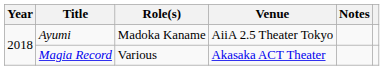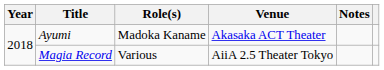 <table class="wikitable sortable">
 <tr>
 <th>Year</th>
 <th>Title</th>
 <th>Role(s)</th>
 <th>Venue</th>
 <th>Notes</th>
 <th class="unsortable"></th>
 </tr>
 <tr>
 <td rowspan="2">2018</td>
 <td><em>Ayumi</em></td>
 <td>Madoka Kaname</td>
-<td>AiiA 2.5 Theater Tokyo</td>
+<td><a href='#'>Akasaka ACT Theater</a></td>
 <td></td>
 <td></td>
 </tr>
 <tr>
 <td><em><a href='#'>Magia Record</a></em></td>
 <td>Various</td>
-<td><a href='#'>Akasaka ACT Theater</a></td>
+<td>AiiA 2.5 Theater Tokyo</td>
 <td></td>
 <td></td>
 </tr>
 </table>
